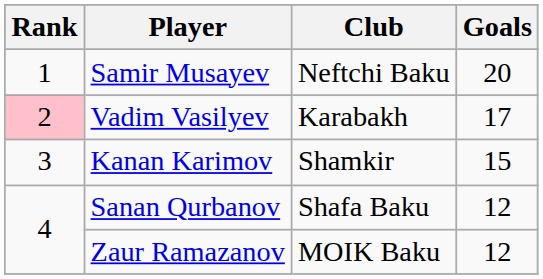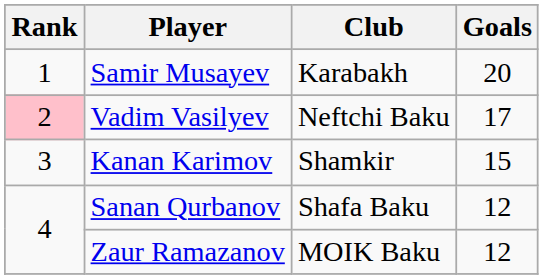 <table class="wikitable" style="text-align:center">
 <tr>
 <th>Rank</th>
 <th>Player</th>
 <th>Club</th>
 <th>Goals</th>
 </tr>
 <tr>
 <td>1</td>
 <td align="left"> <a href='#'>Samir Musayev</a></td>
-<td align="left">Neftchi Baku</td>
+<td align="left">Karabakh</td>
 <td>20</td>
 </tr>
 <tr>
 <td style="background: pink;">2</td>
 <td align="left"> <a href='#'>Vadim Vasilyev</a></td>
-<td align="left">Karabakh</td>
+<td align="left">Neftchi Baku</td>
 <td>17</td>
 </tr>
 <tr>
 <td>3</td>
 <td align="left"> <a href='#'>Kanan Karimov</a></td>
 <td align="left">Shamkir</td>
 <td>15</td>
 </tr>
 <tr>
 <td rowspan="2">4</td>
 <td align="left"> <a href='#'>Sanan Qurbanov</a></td>
 <td align="left">Shafa Baku</td>
 <td>12</td>
 </tr>
 <tr>
 <td align="left"> <a href='#'>Zaur Ramazanov</a></td>
 <td align="left">MOIK Baku</td>
 <td>12</td>
 </tr>
 </table>
